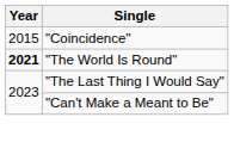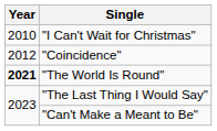 <table class="wikitable">
 <tr>
 <th>Year</th>
 <th>Single</th>
 </tr>
 <tr>
-<td>2015</td>
+<td>2010</td>
+<td>"I Can't Wait for Christmas"</td>
+</tr>
+<tr>
+<td>2012</td>
 <td>"Coincidence"</td>
 </tr>
 <tr>
 <td><strong>2021</strong></td>
 <td>"The World Is Round"</td>
 </tr>
 <tr>
 <td rowspan="2">2023</td>
 <td>"The Last Thing I Would Say"</td>
 </tr>
 <tr>
 <td>"Can't Make a Meant to Be"</td>
 </tr>
 </table>
